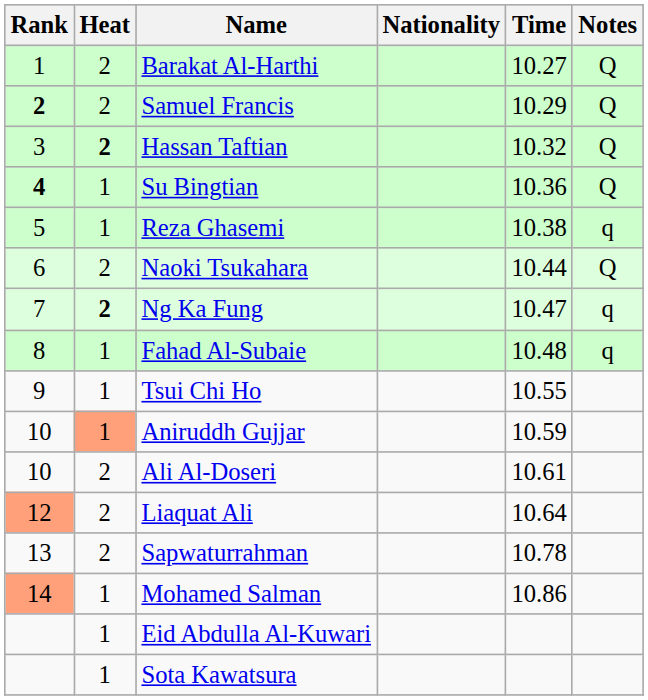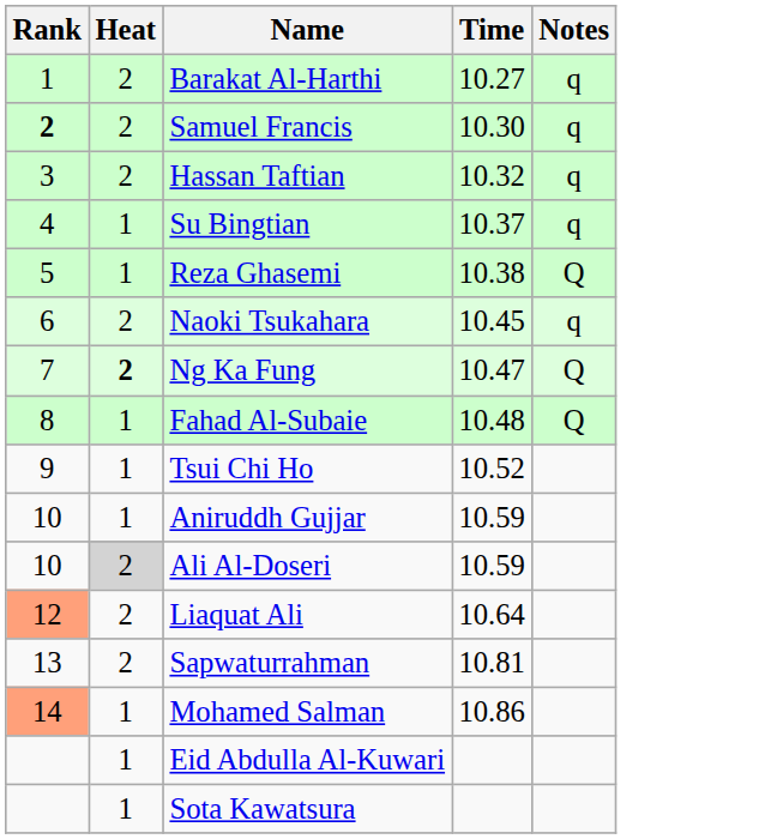 <table class="wikitable sortable" style="text-align:center; font-size:95%">
 <tr>
 <th>Rank</th>
 <th>Heat</th>
 <th>Name</th>
-<th>Nationality</th>
 <th>Time</th>
 <th>Notes</th>
 </tr>
 <tr bgcolor=ccffcc>
 <td>1</td>
 <td>2</td>
 <td align=left><a href='#'>Barakat Al-Harthi</a></td>
-<td align=left></td>
 <td>10.27</td>
-<td>Q</td>
+<td>q</td>
 </tr>
 <tr bgcolor=ccffcc>
 <td><strong>2</strong></td>
 <td>2</td>
 <td align=left><a href='#'>Samuel Francis</a></td>
-<td align=left></td>
-<td>10.29</td>
-<td>Q</td>
+<td>10.30</td>
+<td>q</td>
 </tr>
 <tr bgcolor=ccffcc>
 <td>3</td>
-<td><strong>2</strong></td>
+<td>2</td>
 <td align=left><a href='#'>Hassan Taftian</a></td>
-<td align=left></td>
 <td>10.32</td>
-<td>Q</td>
+<td>q</td>
 </tr>
 <tr bgcolor=ccffcc>
-<td><strong>4</strong></td>
+<td>4</td>
 <td>1</td>
 <td align=left><a href='#'>Su Bingtian</a></td>
-<td align=left></td>
-<td>10.36</td>
-<td>Q</td>
+<td>10.37</td>
+<td>q</td>
 </tr>
 <tr bgcolor=ccffcc>
 <td>5</td>
 <td>1</td>
 <td align=left><a href='#'>Reza Ghasemi</a></td>
-<td align=left></td>
 <td>10.38</td>
-<td>q</td>
+<td>Q</td>
 </tr>
 <tr bgcolor=ddffdd>
 <td>6</td>
 <td>2</td>
 <td align=left><a href='#'>Naoki Tsukahara</a></td>
-<td align=left></td>
-<td>10.44</td>
-<td>Q</td>
+<td>10.45</td>
+<td>q</td>
 </tr>
 <tr bgcolor=ddffdd>
 <td>7</td>
 <td><strong>2</strong></td>
 <td align=left><a href='#'>Ng Ka Fung</a></td>
-<td align=left></td>
 <td>10.47</td>
-<td>q</td>
+<td>Q</td>
 </tr>
 <tr bgcolor=ccffcc>
 <td>8</td>
 <td>1</td>
 <td align=left><a href='#'>Fahad Al-Subaie</a></td>
-<td align=left></td>
 <td>10.48</td>
-<td>q</td>
+<td>Q</td>
 </tr>
 <tr>
 <td>9</td>
 <td>1</td>
 <td align=left><a href='#'>Tsui Chi Ho</a></td>
-<td align=left></td>
-<td>10.55</td>
+<td>10.52</td>
 <td></td>
 </tr>
 <tr>
 <td>10</td>
-<td style="background: lightsalmon;">1</td>
+<td>1</td>
 <td align=left><a href='#'>Aniruddh Gujjar</a></td>
-<td align=left></td>
 <td>10.59</td>
 <td></td>
 </tr>
 <tr>
 <td>10</td>
-<td>2</td>
+<td style="background: lightgrey;">2</td>
 <td align=left><a href='#'>Ali Al-Doseri</a></td>
-<td align=left></td>
-<td>10.61</td>
+<td>10.59</td>
 <td></td>
 </tr>
 <tr>
 <td style="background: lightsalmon;">12</td>
 <td>2</td>
 <td align=left><a href='#'>Liaquat Ali</a></td>
-<td align=left></td>
 <td>10.64</td>
 <td></td>
 </tr>
 <tr>
 <td>13</td>
 <td>2</td>
 <td align=left><a href='#'>Sapwaturrahman</a></td>
-<td align=left></td>
-<td>10.78</td>
+<td>10.81</td>
 <td></td>
 </tr>
 <tr>
 <td style="background: lightsalmon;">14</td>
 <td>1</td>
 <td align=left><a href='#'>Mohamed Salman</a></td>
-<td align=left></td>
 <td>10.86</td>
 <td></td>
 </tr>
 <tr>
 <td></td>
 <td>1</td>
 <td align=left><a href='#'>Eid Abdulla Al-Kuwari</a></td>
-<td align=left></td>
 <td></td>
 <td></td>
 </tr>
 <tr>
 <td></td>
 <td>1</td>
 <td align=left><a href='#'>Sota Kawatsura</a></td>
-<td align=left></td>
 <td></td>
 <td></td>
 </tr>
 </table>
